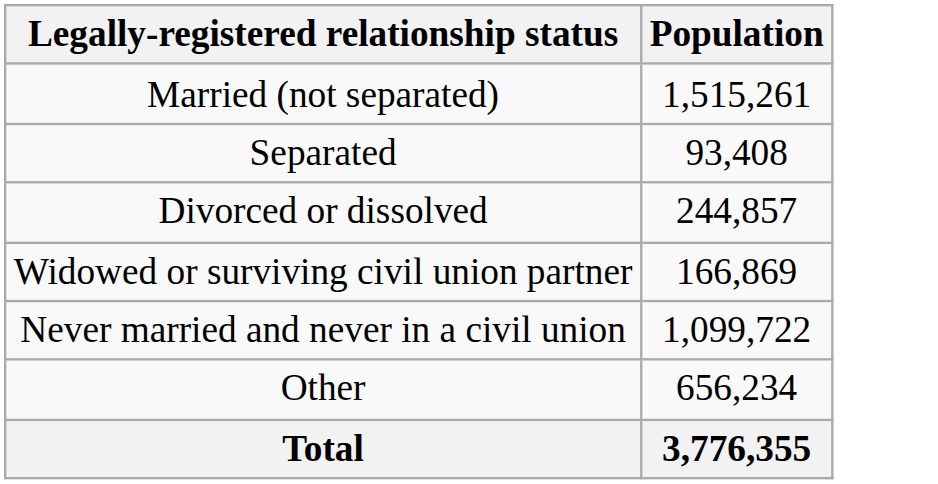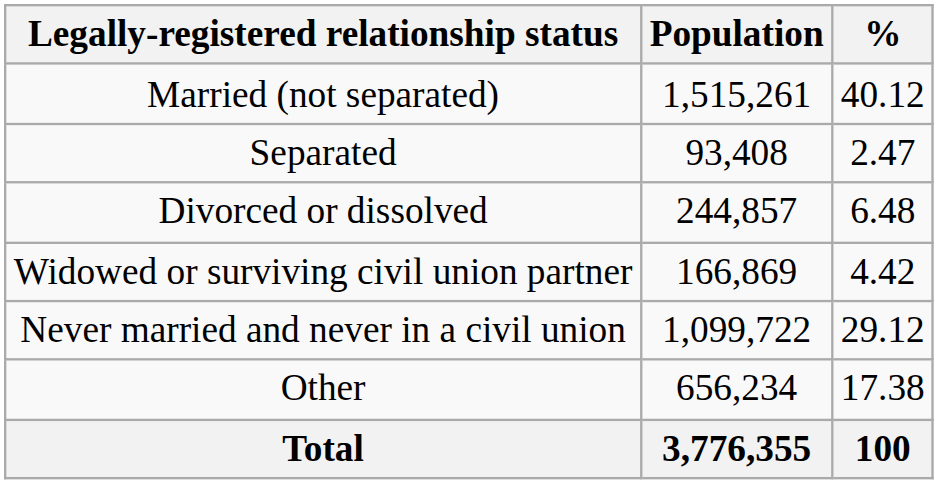 <table class=wikitable style="text-align:center;">
 <tr>
 <th>Legally-registered relationship status</th>
 <th>Population</th>
+<th>%</th>
 </tr>
 <tr>
 <td>Married (not separated)</td>
 <td>1,515,261</td>
+<td>40.12</td>
 </tr>
 <tr>
 <td>Separated</td>
 <td>93,408</td>
+<td>2.47</td>
 </tr>
 <tr>
 <td>Divorced or dissolved</td>
 <td>244,857</td>
+<td>6.48</td>
 </tr>
 <tr>
 <td>Widowed or surviving civil union partner</td>
 <td>166,869</td>
+<td>4.42</td>
 </tr>
 <tr>
 <td>Never married and never in a civil union</td>
 <td>1,099,722</td>
+<td>29.12</td>
 </tr>
 <tr>
 <td>Other</td>
 <td>656,234</td>
+<td>17.38</td>
 </tr>
 <tr>
 <th>Total</th>
 <th>3,776,355</th>
+<th>100</th>
 </tr>
 </table>
